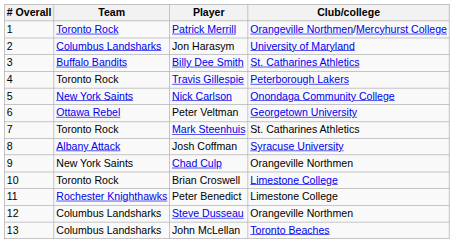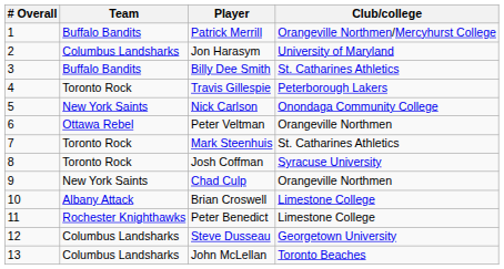 <table class="wikitable">
 <tr>
 <th># Overall</th>
 <th>Team</th>
 <th>Player</th>
 <th>Club/college</th>
 </tr>
 <tr>
 <td>1</td>
-<td><a href='#'>Toronto Rock</a></td>
+<td><a href='#'>Buffalo Bandits</a></td>
 <td><a href='#'>Patrick Merrill</a></td>
 <td><a href='#'>Orangeville Northmen</a>/<a href='#'>Mercyhurst College</a></td>
 </tr>
 <tr>
 <td>2</td>
 <td><a href='#'>Columbus Landsharks</a></td>
 <td>Jon Harasym</td>
 <td><a href='#'>University of Maryland</a></td>
 </tr>
 <tr>
 <td>3</td>
 <td><a href='#'>Buffalo Bandits</a></td>
 <td><a href='#'>Billy Dee Smith</a></td>
 <td><a href='#'>St. Catharines Athletics</a></td>
 </tr>
 <tr>
 <td>4</td>
 <td>Toronto Rock</td>
 <td><a href='#'>Travis Gillespie</a></td>
 <td><a href='#'>Peterborough Lakers</a></td>
 </tr>
 <tr>
 <td>5</td>
 <td><a href='#'>New York Saints</a></td>
 <td><a href='#'>Nick Carlson</a></td>
 <td><a href='#'>Onondaga Community College</a></td>
 </tr>
 <tr>
 <td>6</td>
 <td><a href='#'>Ottawa Rebel</a></td>
 <td>Peter Veltman</td>
-<td><a href='#'>Georgetown University</a></td>
+<td>Orangeville Northmen</td>
 </tr>
 <tr>
 <td>7</td>
 <td>Toronto Rock</td>
 <td><a href='#'>Mark Steenhuis</a></td>
 <td>St. Catharines Athletics</td>
 </tr>
 <tr>
 <td>8</td>
-<td><a href='#'>Albany Attack</a></td>
+<td>Toronto Rock</td>
 <td>Josh Coffman</td>
 <td><a href='#'>Syracuse University</a></td>
 </tr>
 <tr>
 <td>9</td>
 <td>New York Saints</td>
 <td><a href='#'>Chad Culp</a></td>
 <td>Orangeville Northmen</td>
 </tr>
 <tr>
 <td>10</td>
-<td>Toronto Rock</td>
+<td><a href='#'>Albany Attack</a></td>
 <td>Brian Croswell</td>
 <td><a href='#'>Limestone College</a></td>
 </tr>
 <tr>
 <td>11</td>
 <td><a href='#'>Rochester Knighthawks</a></td>
 <td>Peter Benedict</td>
 <td>Limestone College</td>
 </tr>
 <tr>
 <td>12</td>
 <td>Columbus Landsharks</td>
 <td><a href='#'>Steve Dusseau</a></td>
-<td>Orangeville Northmen</td>
+<td><a href='#'>Georgetown University</a></td>
 </tr>
 <tr>
 <td>13</td>
 <td>Columbus Landsharks</td>
 <td>John McLellan</td>
 <td><a href='#'>Toronto Beaches</a></td>
 </tr>
 </table>
